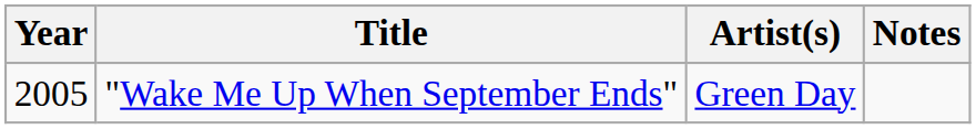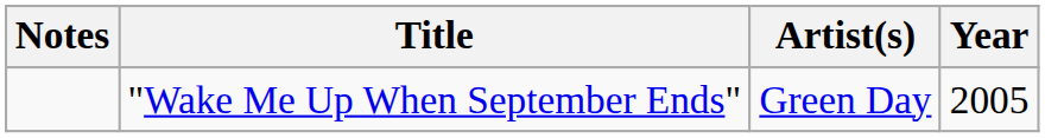 <table class="wikitable sortable">
 <tr>
-<th>Year</th>
+<th>Notes</th>
 <th>Title</th>
 <th>Artist(s)</th>
-<th>Notes</th>
+<th>Year</th>
 </tr>
 <tr>
-<td>2005</td>
+<td></td>
 <td>"<a href='#'>Wake Me Up When September Ends</a>"</td>
 <td><a href='#'>Green Day</a></td>
-<td></td>
+<td>2005</td>
 </tr>
 </table>
